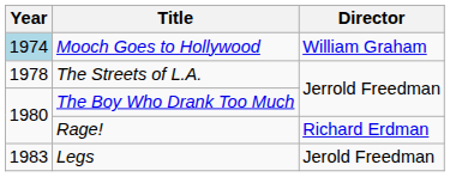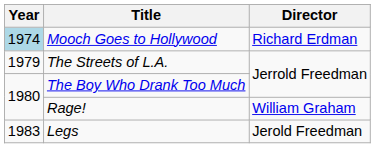 <table class="wikitable">
 <tr>
 <th>Year</th>
 <th>Title</th>
 <th>Director</th>
 </tr>
 <tr>
 <td style="background: lightblue;">1974</td>
 <td><em><a href='#'>Mooch Goes to Hollywood</a></em></td>
-<td><a href='#'>William Graham</a></td>
+<td><a href='#'>Richard Erdman</a></td>
 </tr>
 <tr>
-<td>1978</td>
+<td>1979</td>
 <td><em>The Streets of L.A.</em></td>
 <td rowspan=2>Jerrold Freedman</td>
 </tr>
 <tr>
 <td rowspan=2>1980</td>
 <td><em><a href='#'>The Boy Who Drank Too Much</a></em></td>
 </tr>
 <tr>
 <td><em>Rage!</em></td>
-<td><a href='#'>Richard Erdman</a></td>
+<td><a href='#'>William Graham</a></td>
 </tr>
 <tr>
 <td>1983</td>
 <td><em>Legs</em></td>
 <td>Jerold Freedman</td>
 </tr>
 </table>
